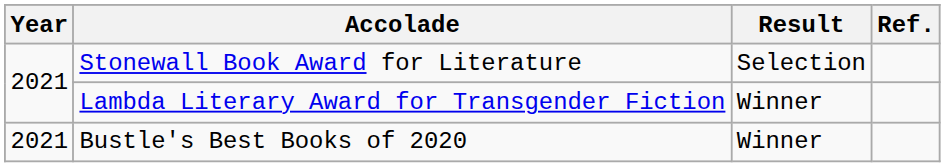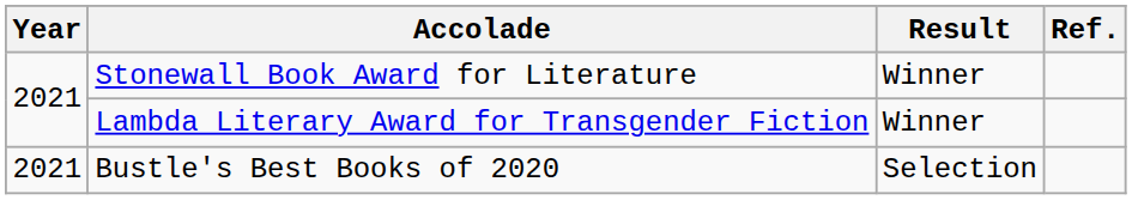 <table class="wikitable sortable">
 <tr>
 <th>Year</th>
 <th>Accolade</th>
 <th>Result</th>
 <th>Ref.</th>
 </tr>
 <tr>
 <td rowspan="2">2021</td>
 <td><a href='#'>Stonewall Book Award</a> for Literature</td>
-<td>Selection</td>
+<td>Winner</td>
 <td></td>
 </tr>
 <tr>
 <td><a href='#'>Lambda Literary Award for Transgender Fiction</a></td>
 <td>Winner</td>
 <td></td>
 </tr>
 <tr>
 <td>2021</td>
 <td>Bustle's Best Books of 2020</td>
-<td>Winner</td>
+<td>Selection</td>
 <td></td>
 </tr>
 </table>
